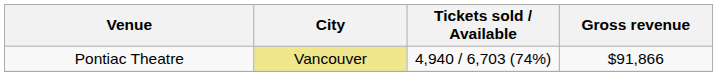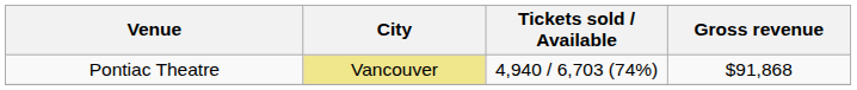 <table class="wikitable" style="text-align:center">
 <tr>
 <th style="width:250px;">Venue</th>
 <th style="width:150px;">City</th>
 <th style="width:150px;">Tickets sold / Available</th>
 <th style="width:150px;">Gross revenue</th>
 </tr>
 <tr>
 <td>Pontiac Theatre</td>
 <td style="background: khaki;">Vancouver</td>
 <td>4,940 / 6,703 (74%)</td>
-<td>$91,866</td>
+<td>$91,868</td>
 </tr>
 <tr>
 </tr>
 </table>
